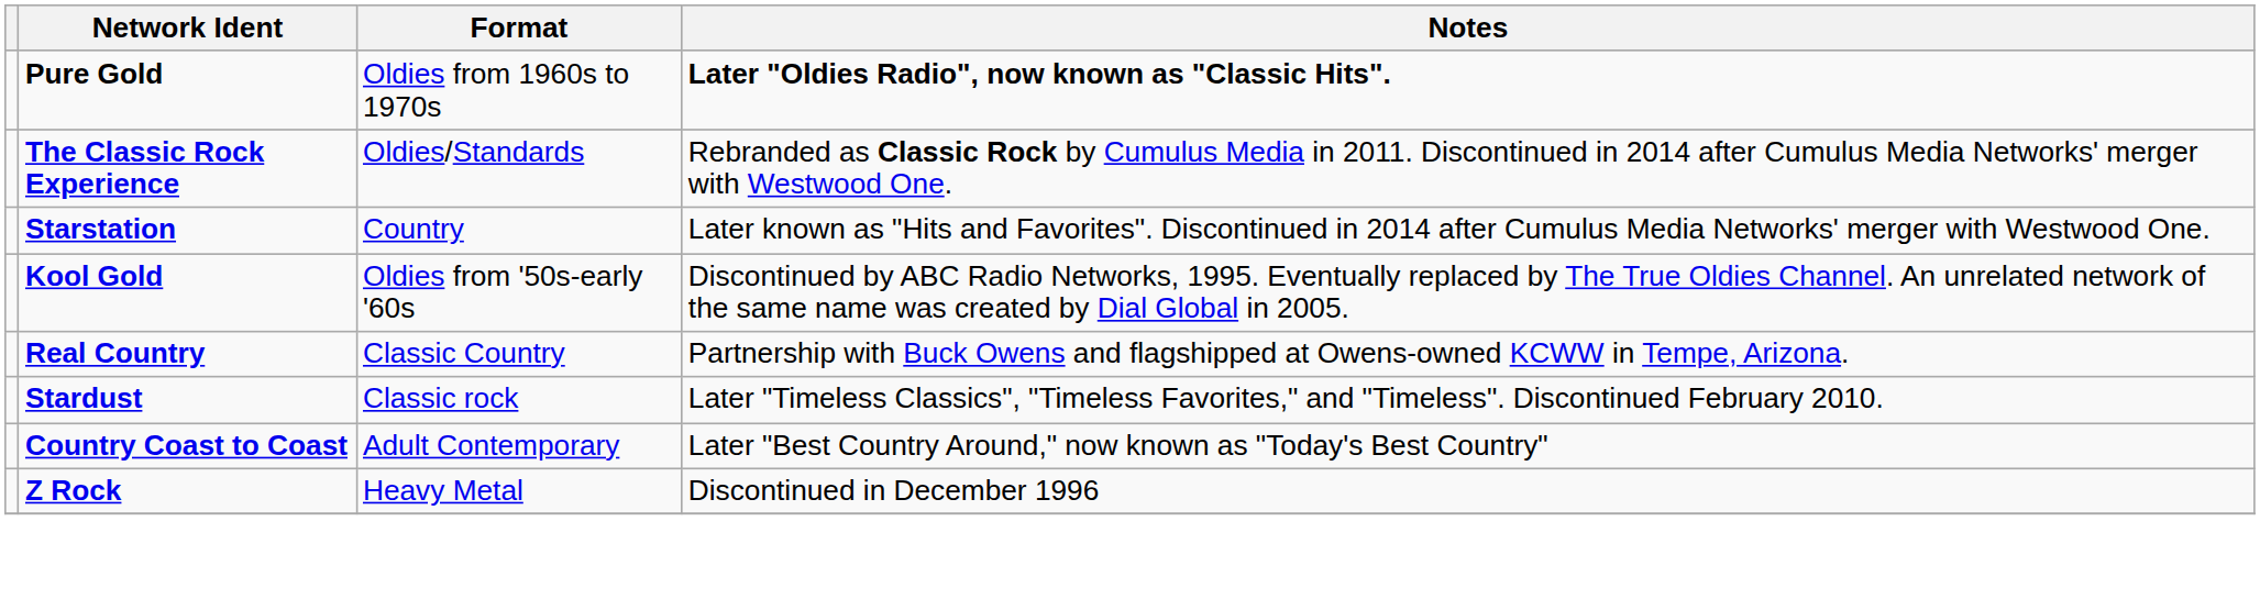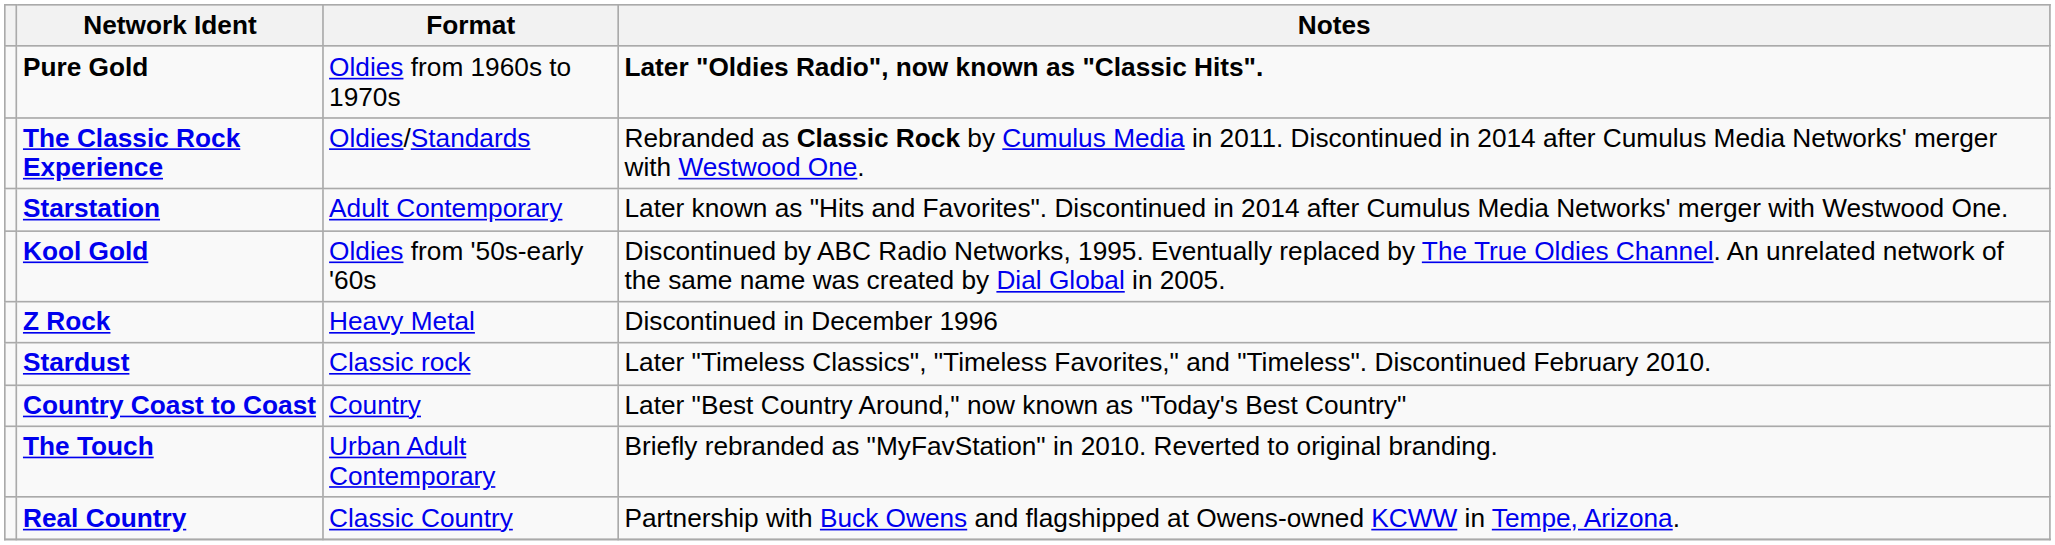 <table class="wikitable">
 <tr>
 <th></th>
 <th>Network Ident</th>
 <th>Format</th>
 <th>Notes</th>
 </tr>
 <tr style="vertical-align: top; text-align: left;">
 <td></td>
 <td><strong>Pure Gold</strong></td>
 <td><a href='#'>Oldies</a> from 1960s to 1970s</td>
 <td><strong>Later "Oldies Radio", now known as "Classic Hits".</strong></td>
 </tr>
 <tr style="vertical-align: top; text-align: left;">
 <td></td>
 <td><strong><a href='#'>The Classic Rock Experience</a></strong></td>
 <td><a href='#'>Oldies</a>/<a href='#'>Standards</a></td>
 <td>Rebranded as <strong>Classic Rock</strong> by <a href='#'>Cumulus Media</a> in 2011. Discontinued in 2014 after Cumulus Media Networks' merger with <a href='#'>Westwood One</a>.</td>
 </tr>
 <tr style="vertical-align: top; text-align: left;">
 <td></td>
 <td><strong><a href='#'>Starstation</a></strong></td>
-<td><a href='#'>Country</a></td>
+<td><a href='#'>Adult Contemporary</a></td>
 <td>Later known as "Hits and Favorites". Discontinued in 2014 after Cumulus Media Networks' merger with Westwood One.</td>
 </tr>
 <tr style="vertical-align: top; text-align: left;">
 <td></td>
 <td><strong><a href='#'>Kool Gold</a></strong></td>
 <td><a href='#'>Oldies</a> from '50s-early '60s</td>
 <td>Discontinued by ABC Radio Networks, 1995. Eventually replaced by <a href='#'>The True Oldies Channel</a>. An unrelated network of the same name was created by <a href='#'>Dial Global</a> in 2005.</td>
 </tr>
 <tr style="vertical-align: top; text-align: left;">
 <td></td>
-<td><strong><a href='#'>Real Country</a></strong></td>
-<td><a href='#'>Classic Country</a></td>
-<td>Partnership with <a href='#'>Buck Owens</a> and flagshipped at Owens-owned <a href='#'>KCWW</a> in <a href='#'>Tempe, Arizona</a>.</td>
+<td><strong><a href='#'>Z Rock</a></strong></td>
+<td><a href='#'>Heavy Metal</a></td>
+<td>Discontinued in December 1996</td>
 </tr>
 <tr style="vertical-align: top; text-align: left;">
 <td></td>
 <td><strong><a href='#'>Stardust</a></strong></td>
 <td><a href='#'>Classic rock</a></td>
 <td>Later "Timeless Classics", "Timeless Favorites," and "Timeless". Discontinued February 2010.</td>
 </tr>
 <tr style="vertical-align: top; text-align: left;">
 <td></td>
 <td><strong><a href='#'>Country Coast to Coast</a></strong></td>
-<td><a href='#'>Adult Contemporary</a></td>
+<td><a href='#'>Country</a></td>
 <td>Later "Best Country Around," now known as "Today's Best Country"</td>
 </tr>
 <tr style="vertical-align: top; text-align: left;">
 <td></td>
-<td><strong><a href='#'>Z Rock</a></strong></td>
-<td><a href='#'>Heavy Metal</a></td>
-<td>Discontinued in December 1996</td>
+<td><strong><a href='#'>The Touch</a></strong></td>
+<td><a href='#'>Urban Adult Contemporary</a></td>
+<td>Briefly rebranded as "MyFavStation" in 2010. Reverted to original branding.</td>
+</tr>
+<tr style="vertical-align: top; text-align: left;">
+<td></td>
+<td><strong><a href='#'>Real Country</a></strong></td>
+<td><a href='#'>Classic Country</a></td>
+<td>Partnership with <a href='#'>Buck Owens</a> and flagshipped at Owens-owned <a href='#'>KCWW</a> in <a href='#'>Tempe, Arizona</a>.</td>
 </tr>
 <tr style="vertical-align: top; text-align: left;">
 </tr>
 </table>
